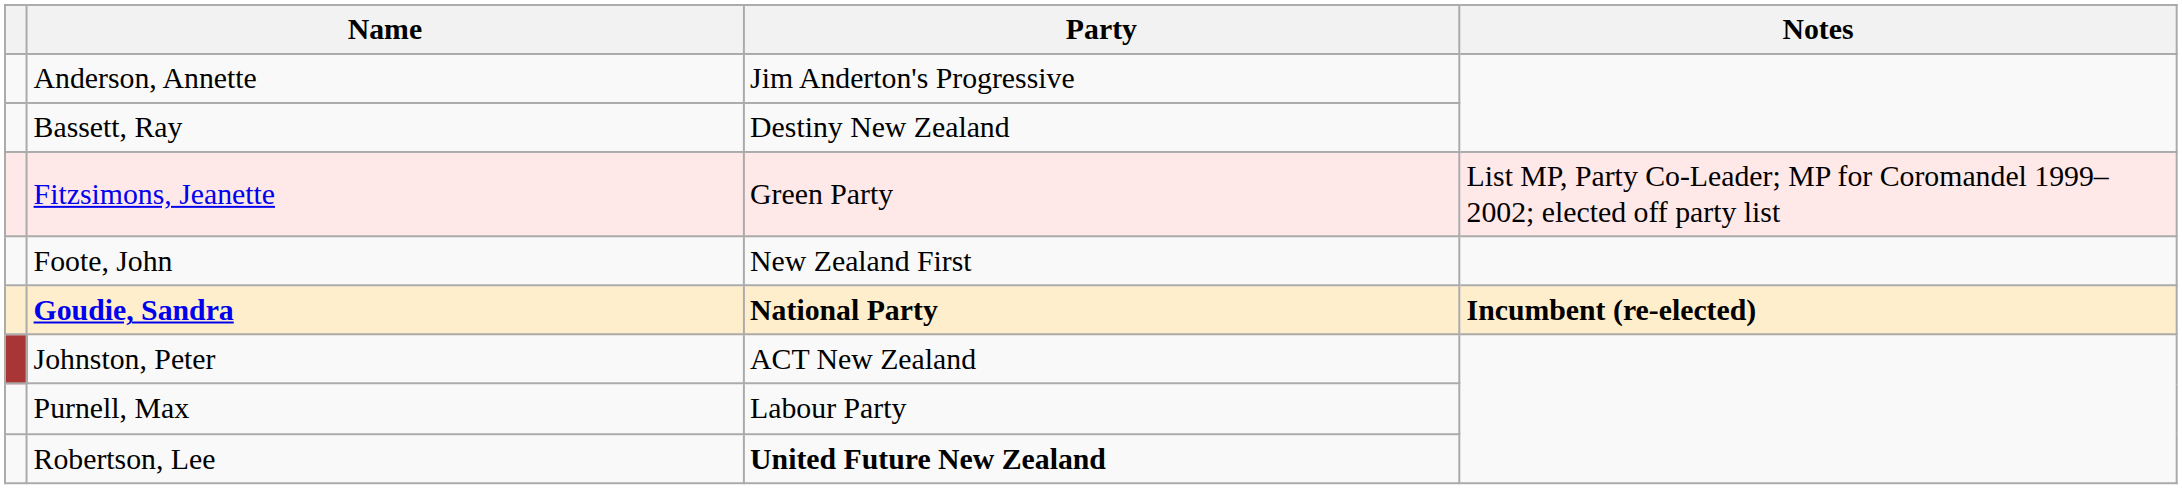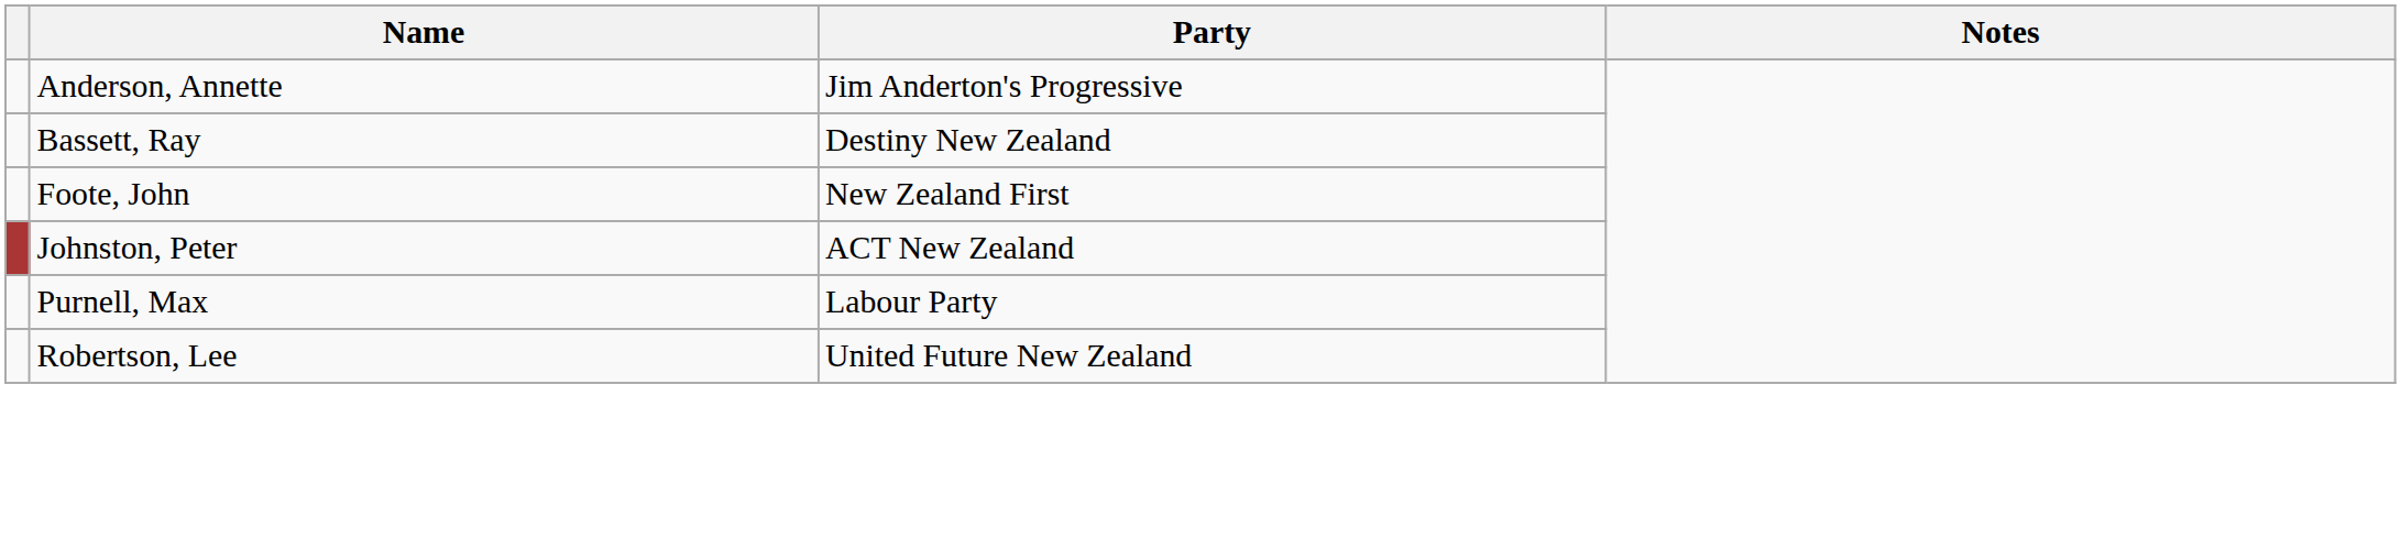 <table class="wikitable" width="70%" style="font-size:95%;">
 <tr>
 <th width=1%></th>
 <th width=33%>Name</th>
 <th width=33%>Party</th>
 <th width=33%>Notes</th>
 </tr>
 <tr -->
 <td bgcolor=></td>
 <td>Anderson, Annette</td>
 <td>Jim Anderton's Progressive</td>
 </tr>
 <tr -->
 <td bgcolor=></td>
 <td>Bassett, Ray</td>
 <td>Destiny New Zealand</td>
 </tr>
-<tr ---- bgcolor=#FFE8E8>
-<td bgcolor=></td>
-<td><a href='#'>Fitzsimons, Jeanette</a></td>
-<td>Green Party</td>
-<td>List MP, Party Co-Leader; MP for Coromandel 1999–2002; elected off party list</td>
-</tr>
 <tr -->
 <td bgcolor=></td>
 <td>Foote, John</td>
 <td>New Zealand First</td>
-</tr>
-<tr ---- bgcolor=#FFEECC>
-<td bgcolor=></td>
-<td><strong><a href='#'>Goudie, Sandra</a></strong></td>
-<td><strong>National Party</strong></td>
-<td><strong>Incumbent (re-elected)</strong></td>
 </tr>
 <tr -->
 <td bgcolor=#aa3535></td>
 <td>Johnston, Peter</td>
 <td>ACT New Zealand</td>
 </tr>
 <tr -->
 <td bgcolor=></td>
 <td>Purnell, Max</td>
 <td>Labour Party</td>
 </tr>
 <tr -->
 <td bgcolor=></td>
 <td>Robertson, Lee</td>
-<td><strong>United Future New Zealand</strong></td>
+<td>United Future New Zealand</td>
 </tr>
 </table>
